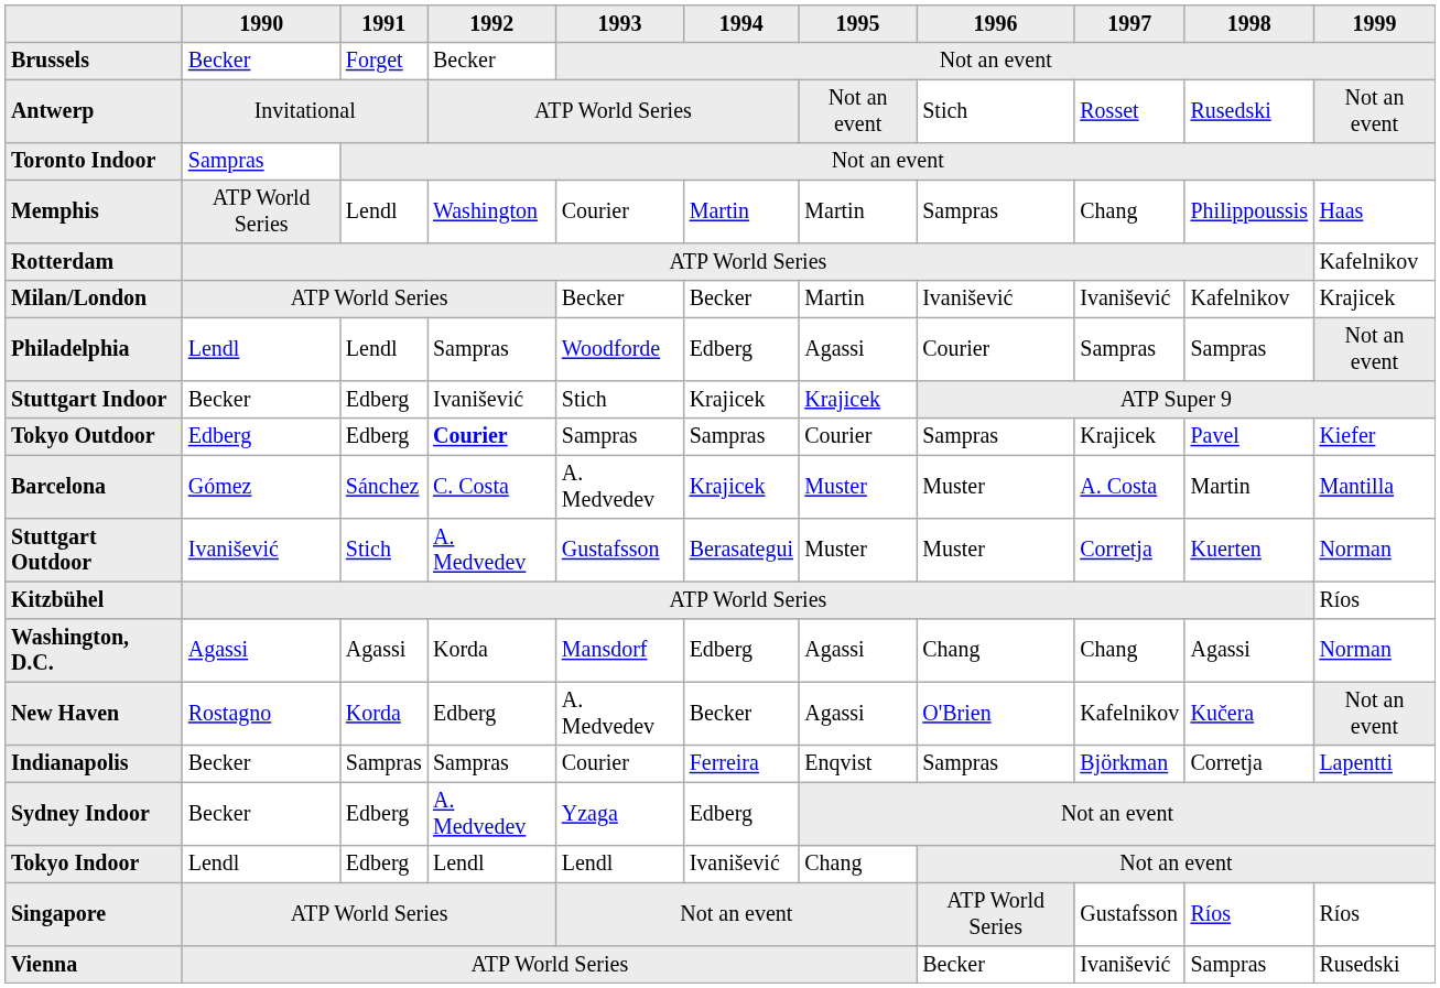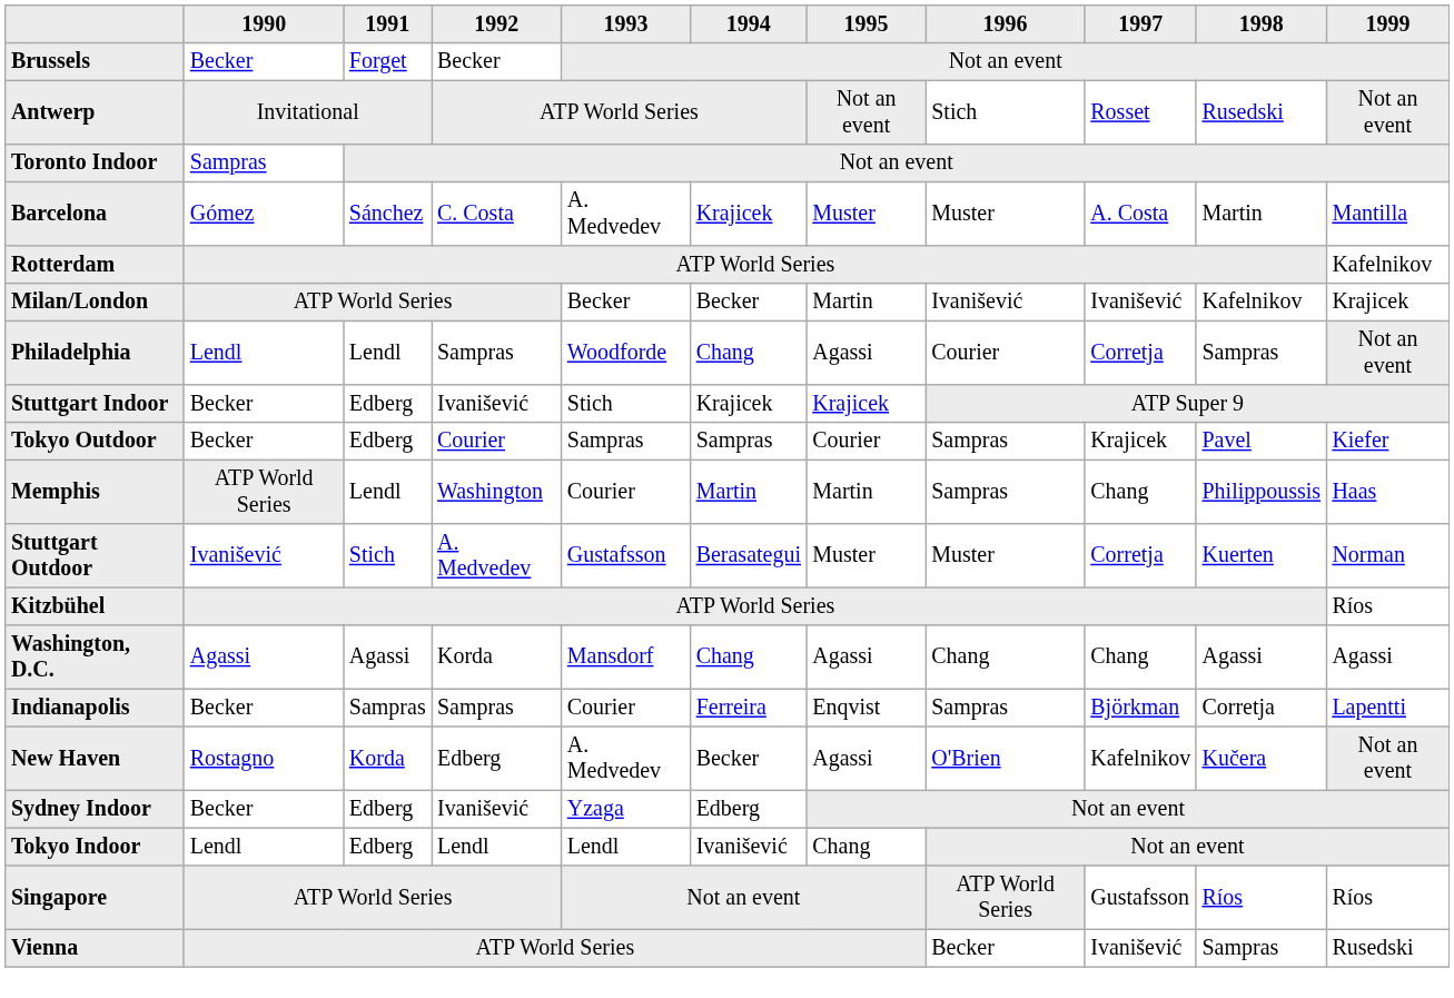 <table cellpadding="3" cellspacing="0" border="1" style="font-size: 85%; border: #aaa solid 1px; border-collapse: collapse;">
 <tr bgcolor="#ececec">
 <th></th>
 <th>1990</th>
 <th>1991</th>
 <th>1992</th>
 <th>1993</th>
 <th>1994</th>
 <th>1995</th>
 <th>1996</th>
 <th>1997</th>
 <th>1998</th>
 <th>1999</th>
 </tr>
 <tr>
 <th bgcolor="#ececec" align="left">Brussels</th>
 <td> <a href='#'>Becker</a></td>
 <td> <a href='#'>Forget</a></td>
 <td> Becker</td>
 <td bgcolor="#ececec" align="center" colspan=7><span>Not an event</span></td>
 </tr>
 <tr>
 <th bgcolor="#ececec" align="left">Antwerp</th>
 <td bgcolor="#ececec" align="center" colspan=2><span>Invitational</span></td>
 <td bgcolor="#ececec" align="center" colspan=3><span>ATP World Series</span></td>
 <td bgcolor="#ececec" align="center"><span>Not an event</span></td>
 <td> Stich</td>
 <td> <a href='#'>Rosset</a></td>
 <td> <a href='#'>Rusedski</a></td>
 <td bgcolor="#ececec" align="center"><span>Not an event</span></td>
 </tr>
 <tr>
 <th bgcolor="#ececec" align="left">Toronto Indoor</th>
 <td> <a href='#'>Sampras</a></td>
 <td bgcolor="#ececec" align="center" colspan=9><span>Not an event</span></td>
 </tr>
 <tr>
-<th bgcolor="#ececec" align="left">Memphis</th>
-<td bgcolor="#ececec" align="center"><span>ATP World Series</span></td>
-<td> Lendl</td>
-<td> <a href='#'>Washington</a></td>
-<td> Courier</td>
-<td> <a href='#'>Martin</a></td>
+<th bgcolor="#ececec" align="left">Barcelona</th>
+<td> <a href='#'>Gómez</a></td>
+<td> <a href='#'>Sánchez</a></td>
+<td> <a href='#'>C. Costa</a></td>
+<td> A. Medvedev</td>
+<td> <a href='#'>Krajicek</a></td>
+<td> <a href='#'>Muster</a></td>
+<td> Muster</td>
+<td> <a href='#'>A. Costa</a></td>
 <td> Martin</td>
-<td> Sampras</td>
-<td> Chang</td>
-<td> <a href='#'>Philippoussis</a></td>
-<td> <a href='#'>Haas</a></td>
+<td> <a href='#'>Mantilla</a></td>
 </tr>
 <tr>
 <th bgcolor="#ececec" align="left">Rotterdam</th>
 <td bgcolor="#ececec" align="center" colspan=9><span>ATP World Series</span></td>
 <td> Kafelnikov</td>
 </tr>
 <tr>
 <th bgcolor="#ececec" align="left">Milan/London</th>
 <td bgcolor="#ececec" align="center" colspan=3><span>ATP World Series</span></td>
 <td> Becker</td>
 <td> Becker</td>
 <td> Martin</td>
 <td> Ivanišević</td>
 <td> Ivanišević</td>
 <td> Kafelnikov</td>
 <td> Krajicek</td>
 </tr>
 <tr>
 <th bgcolor="#ececec" align="left">Philadelphia</th>
 <td> <a href='#'>Lendl</a></td>
 <td> Lendl</td>
 <td> Sampras</td>
 <td> <a href='#'>Woodforde</a></td>
-<td> Edberg</td>
+<td> <a href='#'>Chang</a></td>
 <td> Agassi</td>
 <td> Courier</td>
-<td> Sampras</td>
+<td> <a href='#'>Corretja</a></td>
 <td> Sampras</td>
 <td bgcolor="#ececec" align="center"><span>Not an event</span></td>
 </tr>
 <tr>
 <th bgcolor="#ececec" align="left">Stuttgart Indoor</th>
 <td> Becker</td>
 <td> Edberg</td>
 <td> Ivanišević</td>
 <td> Stich</td>
 <td> Krajicek</td>
 <td> <a href='#'>Krajicek</a></td>
 <td bgcolor="#ececec" align="center" colspan=4><span>ATP Super 9</span></td>
 </tr>
 <tr>
 <th bgcolor="#ececec" align="left">Tokyo Outdoor</th>
-<td> <a href='#'>Edberg</a></td>
+<td> Becker</td>
 <td> Edberg</td>
-<td><strong> <a href='#'>Courier</a></strong></td>
+<td> <a href='#'>Courier</a></td>
 <td> Sampras</td>
 <td> Sampras</td>
 <td> Courier</td>
 <td> Sampras</td>
 <td> Krajicek</td>
 <td> <a href='#'>Pavel</a></td>
 <td> <a href='#'>Kiefer</a></td>
 </tr>
 <tr>
-<th bgcolor="#ececec" align="left">Barcelona</th>
-<td> <a href='#'>Gómez</a></td>
-<td> <a href='#'>Sánchez</a></td>
-<td> <a href='#'>C. Costa</a></td>
-<td> A. Medvedev</td>
-<td> <a href='#'>Krajicek</a></td>
-<td> <a href='#'>Muster</a></td>
-<td> Muster</td>
-<td> <a href='#'>A. Costa</a></td>
+<th bgcolor="#ececec" align="left">Memphis</th>
+<td bgcolor="#ececec" align="center"><span>ATP World Series</span></td>
+<td> Lendl</td>
+<td> <a href='#'>Washington</a></td>
+<td> Courier</td>
+<td> <a href='#'>Martin</a></td>
 <td> Martin</td>
-<td> <a href='#'>Mantilla</a></td>
+<td> Sampras</td>
+<td> Chang</td>
+<td> <a href='#'>Philippoussis</a></td>
+<td> <a href='#'>Haas</a></td>
 </tr>
 <tr>
 <th bgcolor="#ececec" align="left">Stuttgart Outdoor</th>
 <td> <a href='#'>Ivanišević</a></td>
 <td> <a href='#'>Stich</a></td>
 <td> <a href='#'>A. Medvedev</a></td>
 <td> <a href='#'>Gustafsson</a></td>
 <td> <a href='#'>Berasategui</a></td>
 <td> Muster</td>
 <td> Muster</td>
 <td> <a href='#'>Corretja</a></td>
 <td> <a href='#'>Kuerten</a></td>
 <td> <a href='#'>Norman</a></td>
 </tr>
 <tr>
 <th bgcolor="#ececec" align="left">Kitzbühel</th>
 <td bgcolor="#ececec" align="center" colspan=9><span>ATP World Series</span></td>
 <td> Ríos</td>
 </tr>
 <tr>
 <th bgcolor="#ececec" align="left">Washington, D.C.</th>
 <td> <a href='#'>Agassi</a></td>
 <td> Agassi</td>
 <td> Korda</td>
 <td> <a href='#'>Mansdorf</a></td>
-<td> Edberg</td>
+<td> <a href='#'>Chang</a></td>
 <td> Agassi</td>
 <td> Chang</td>
 <td> Chang</td>
 <td> Agassi</td>
-<td> <a href='#'>Norman</a></td>
+<td> Agassi</td>
+</tr>
+<tr>
+<th bgcolor="#ececec" align="left">Indianapolis</th>
+<td> Becker</td>
+<td> Sampras</td>
+<td> Sampras</td>
+<td> Courier</td>
+<td> <a href='#'>Ferreira</a></td>
+<td> Enqvist</td>
+<td> Sampras</td>
+<td> <a href='#'>Björkman</a></td>
+<td> Corretja</td>
+<td> <a href='#'>Lapentti</a></td>
 </tr>
 <tr>
 <th bgcolor="#ececec" align="left">New Haven</th>
 <td> <a href='#'>Rostagno</a></td>
 <td> <a href='#'>Korda</a></td>
 <td> Edberg</td>
 <td> A. Medvedev</td>
 <td> Becker</td>
 <td> Agassi</td>
 <td> <a href='#'>O'Brien</a></td>
 <td> Kafelnikov</td>
 <td> <a href='#'>Kučera</a></td>
 <td bgcolor="#ececec" align="center"><span>Not an event</span></td>
 </tr>
 <tr>
-<th bgcolor="#ececec" align="left">Indianapolis</th>
-<td> Becker</td>
-<td> Sampras</td>
-<td> Sampras</td>
-<td> Courier</td>
-<td> <a href='#'>Ferreira</a></td>
-<td> Enqvist</td>
-<td> Sampras</td>
-<td> <a href='#'>Björkman</a></td>
-<td> Corretja</td>
-<td> <a href='#'>Lapentti</a></td>
-</tr>
-<tr>
 <th bgcolor="#ececec" align="left">Sydney Indoor</th>
 <td> Becker</td>
 <td> Edberg</td>
-<td> <a href='#'>A. Medvedev</a></td>
+<td> Ivanišević</td>
 <td> <a href='#'>Yzaga</a></td>
 <td> Edberg</td>
 <td bgcolor="#ececec" align="center" colspan=5><span>Not an event</span></td>
 </tr>
 <tr>
 <th bgcolor="#ececec" align="left">Tokyo Indoor</th>
 <td> Lendl</td>
 <td> Edberg</td>
 <td> Lendl</td>
 <td> Lendl</td>
 <td> Ivanišević</td>
 <td> Chang</td>
 <td bgcolor="#ececec" align="center" colspan=4><span>Not an event</span></td>
 </tr>
 <tr>
 <th bgcolor="#ececec" align="left">Singapore</th>
 <td bgcolor="#ececec" align="center" colspan=3><span>ATP World Series</span></td>
 <td bgcolor="#ececec" align="center" colspan=3><span>Not an event</span></td>
 <td bgcolor="#ececec" align="center"><span>ATP World Series</span></td>
 <td> Gustafsson</td>
 <td> <a href='#'>Ríos</a></td>
 <td> Ríos</td>
 </tr>
 <tr>
 <th bgcolor="#ececec" align="left">Vienna</th>
 <td bgcolor="#ececec" align="center" colspan=6><span>ATP World Series</span></td>
 <td> Becker</td>
 <td> Ivanišević</td>
 <td> Sampras</td>
 <td> Rusedski</td>
 </tr>
 </table>
